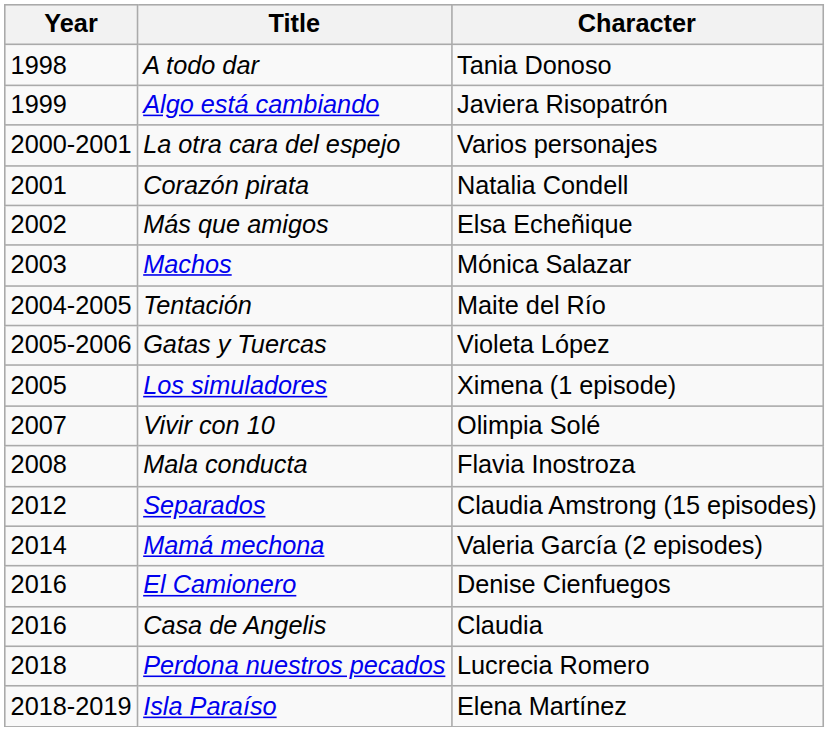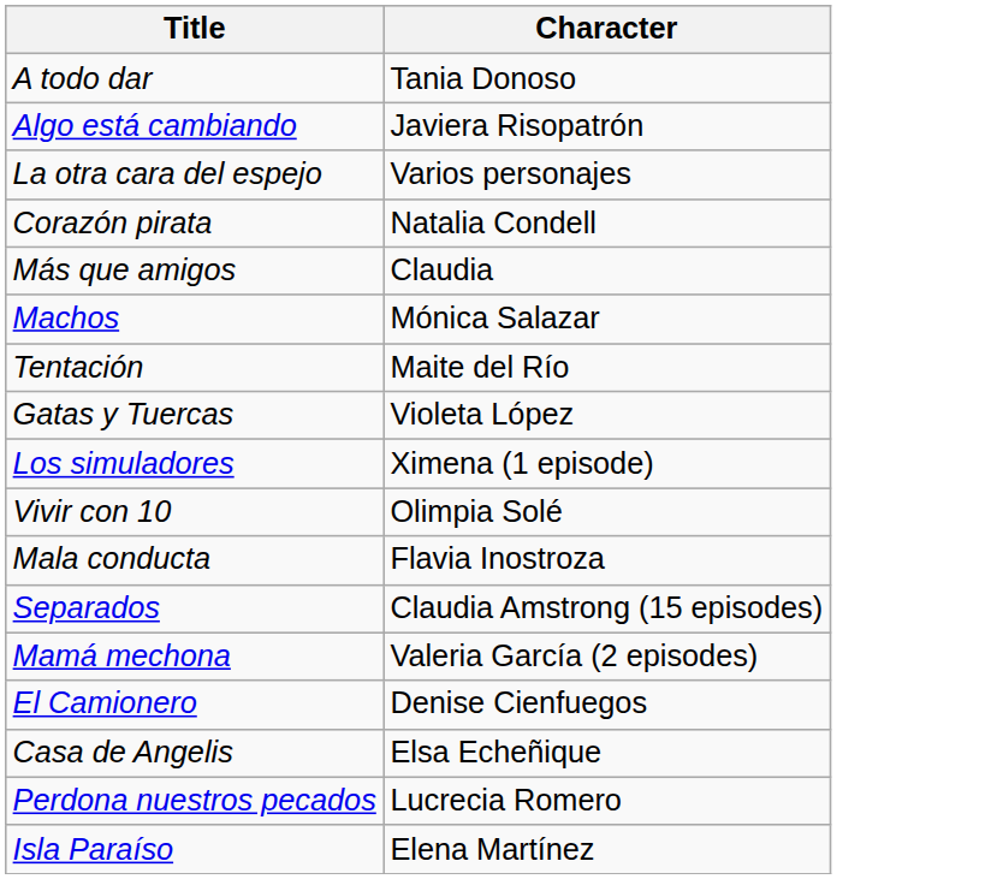 <table class="wikitable">
 <tr>
-<th>Year</th>
 <th>Title</th>
 <th>Character</th>
 </tr>
 <tr>
-<td>1998</td>
 <td><em>A todo dar</em></td>
 <td>Tania Donoso</td>
 </tr>
 <tr>
-<td>1999</td>
 <td><em><a href='#'>Algo está cambiando</a></em></td>
 <td>Javiera Risopatrón</td>
 </tr>
 <tr>
-<td>2000-2001</td>
 <td><em>La otra cara del espejo</em></td>
 <td>Varios personajes</td>
 </tr>
 <tr>
-<td>2001</td>
 <td><em>Corazón pirata</em></td>
 <td>Natalia Condell</td>
 </tr>
 <tr>
-<td>2002</td>
 <td><em>Más que amigos</em></td>
-<td>Elsa Echeñique</td>
+<td>Claudia</td>
 </tr>
 <tr>
-<td>2003</td>
 <td><em><a href='#'>Machos</a></em></td>
 <td>Mónica Salazar</td>
 </tr>
 <tr>
-<td>2004-2005</td>
 <td><em>Tentación</em></td>
 <td>Maite del Río</td>
 </tr>
 <tr>
-<td>2005-2006</td>
 <td><em>Gatas y Tuercas</em></td>
 <td>Violeta López</td>
 </tr>
 <tr>
-<td>2005</td>
 <td><em><a href='#'>Los simuladores</a></em></td>
 <td>Ximena (1 episode)</td>
 </tr>
 <tr>
-<td>2007</td>
 <td><em>Vivir con 10</em></td>
 <td>Olimpia Solé</td>
 </tr>
 <tr>
-<td>2008</td>
 <td><em>Mala conducta</em></td>
 <td>Flavia Inostroza</td>
 </tr>
 <tr>
-<td>2012</td>
 <td><em><a href='#'>Separados</a></em></td>
 <td>Claudia Amstrong (15 episodes)</td>
 </tr>
 <tr>
-<td>2014</td>
 <td><em><a href='#'>Mamá mechona</a></em></td>
 <td>Valeria García (2 episodes)</td>
 </tr>
 <tr>
-<td>2016</td>
 <td><em><a href='#'>El Camionero</a></em></td>
 <td>Denise Cienfuegos</td>
 </tr>
 <tr>
-<td>2016</td>
 <td><em>Casa de Angelis</em></td>
-<td>Claudia</td>
+<td>Elsa Echeñique</td>
 </tr>
 <tr>
-<td>2018</td>
 <td><em><a href='#'>Perdona nuestros pecados</a></em></td>
 <td>Lucrecia Romero</td>
 </tr>
 <tr>
-<td>2018-2019</td>
 <td><em><a href='#'>Isla Paraíso</a></em></td>
 <td>Elena Martínez</td>
 </tr>
 </table>
